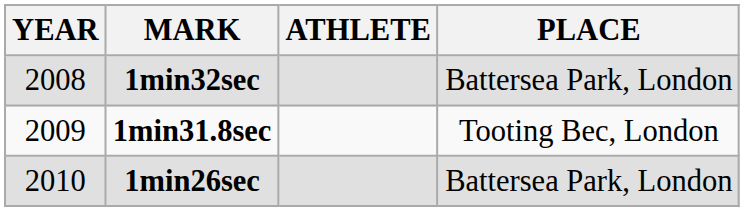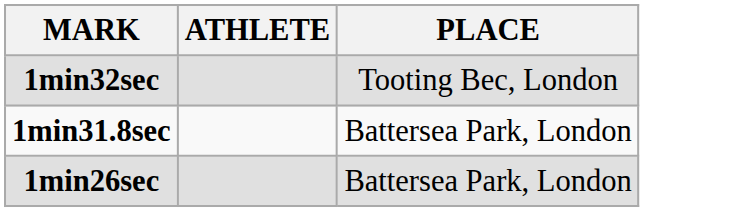 <table class="wikitable sortable" style="font-size:95%;">
 <tr>
-<th>YEAR</th>
 <th>MARK</th>
 <th align="left">ATHLETE</th>
 <th align="left">PLACE</th>
 </tr>
 <tr bgcolor="#e0e0e0">
-<td align="center">2008</td>
 <td align="center"><strong>1min32sec</strong></td>
+<td></td>
+<td align="center">Tooting Bec, London</td>
+</tr>
+<tr>
+<td align="center"><strong>1min31.8sec</strong></td>
 <td></td>
 <td align="center">Battersea Park, London</td>
 </tr>
-<tr>
-<td align="center">2009</td>
-<td align="center"><strong>1min31.8sec</strong></td>
-<td></td>
-<td align="center">Tooting Bec, London</td>
-</tr>
 <tr bgcolor="#e0e0e0">
-<td align="center">2010</td>
 <td align="center"><strong>1min26sec</strong></td>
 <td></td>
 <td align="center">Battersea Park, London</td>
 </tr>
 </table>
